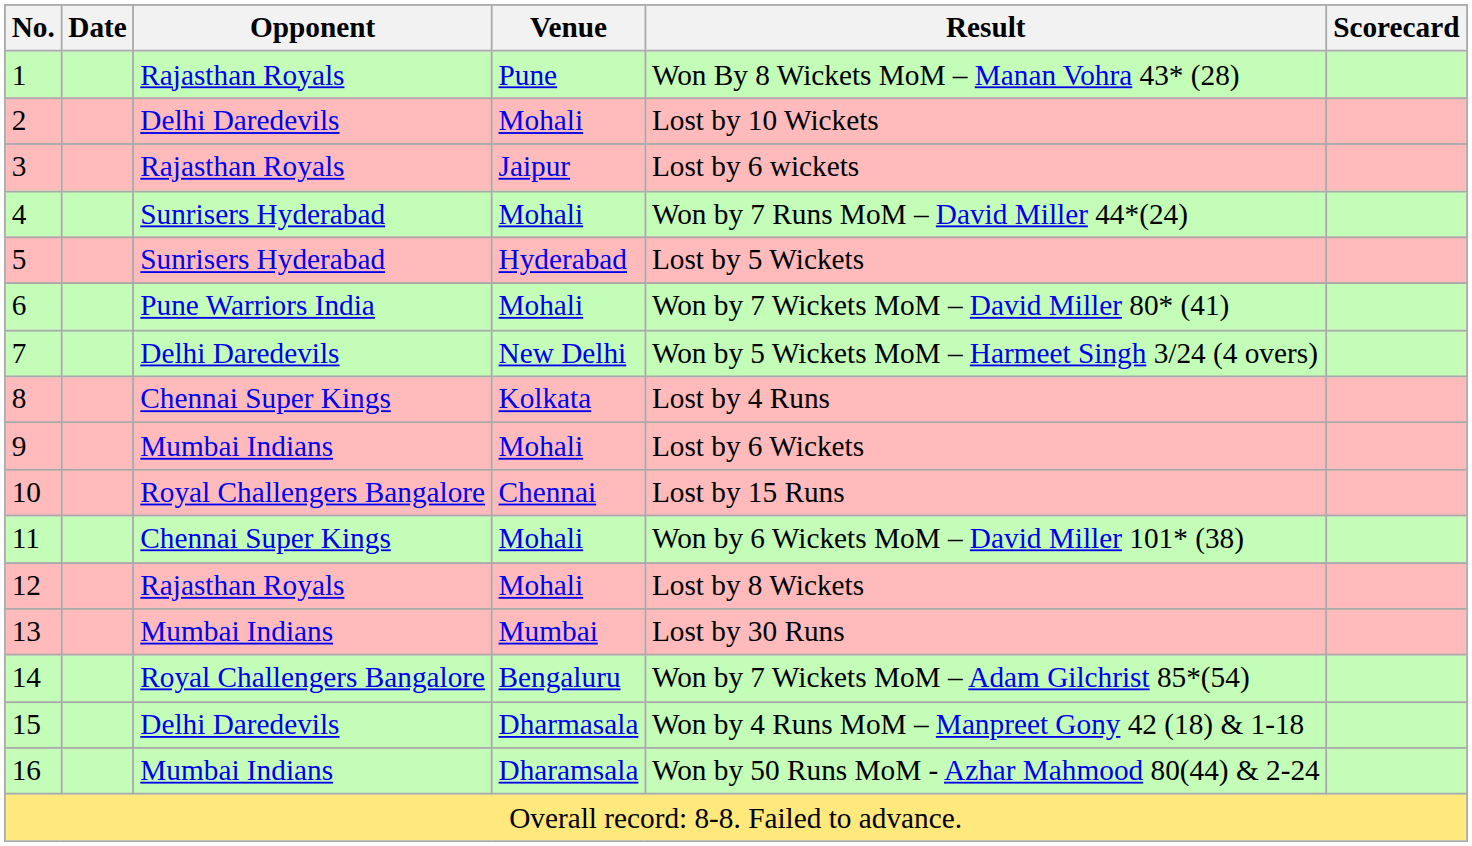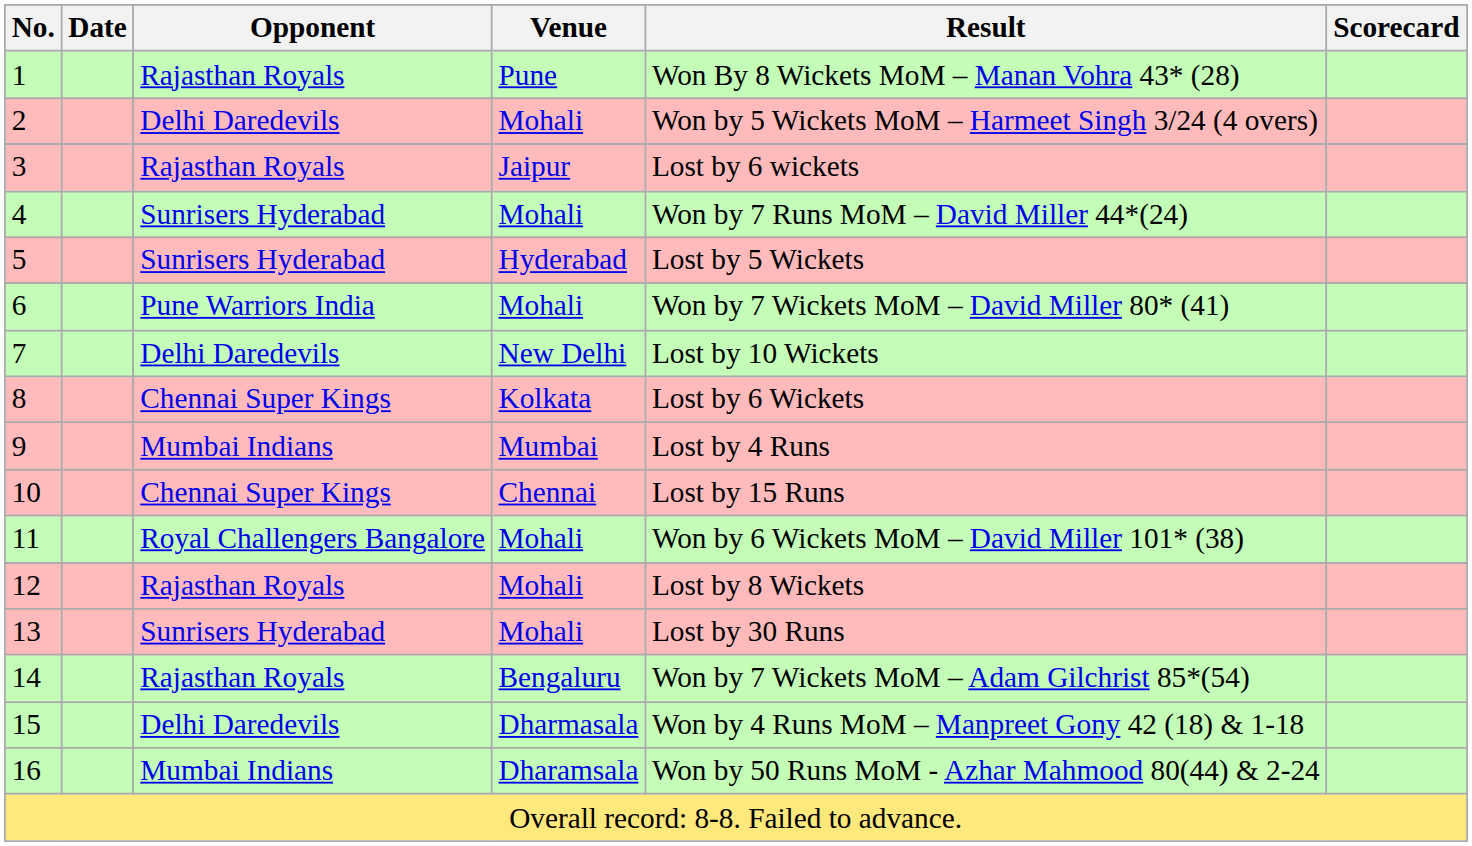 <table class="wikitable sortable">
 <tr>
 <th>No.</th>
 <th>Date</th>
 <th>Opponent</th>
 <th>Venue</th>
 <th>Result</th>
 <th>Scorecard</th>
 </tr>
 <tr style="background:#c3fdb8;">
 <td>1</td>
 <td></td>
 <td><a href='#'>Rajasthan Royals</a></td>
 <td><a href='#'>Pune</a></td>
 <td>Won By 8 Wickets MoM –  <a href='#'>Manan Vohra</a> 43* (28)</td>
 <td></td>
 </tr>
 <tr style="background:#fbb;">
 <td>2</td>
 <td></td>
 <td><a href='#'>Delhi Daredevils</a></td>
 <td><a href='#'>Mohali</a></td>
-<td>Lost by 10 Wickets</td>
+<td>Won by 5 Wickets MoM –  <a href='#'>Harmeet Singh</a> 3/24 (4 overs)</td>
 <td></td>
 </tr>
 <tr style="background:#fbb;">
 <td>3</td>
 <td></td>
 <td><a href='#'>Rajasthan Royals</a></td>
 <td><a href='#'>Jaipur</a></td>
 <td>Lost by 6 wickets</td>
 <td></td>
 </tr>
 <tr style="background:#c3fdb8;">
 <td>4</td>
 <td></td>
 <td><a href='#'>Sunrisers Hyderabad</a></td>
 <td><a href='#'>Mohali</a></td>
 <td>Won by 7 Runs MoM –  <a href='#'>David Miller</a> 44*(24)</td>
 <td></td>
 </tr>
 <tr style="background:#fbb;">
 <td>5</td>
 <td></td>
 <td><a href='#'>Sunrisers Hyderabad</a></td>
 <td><a href='#'>Hyderabad</a></td>
 <td>Lost by 5 Wickets</td>
 <td></td>
 </tr>
 <tr style="background:#c3fdb8;">
 <td>6</td>
 <td></td>
 <td><a href='#'>Pune Warriors India</a></td>
 <td><a href='#'>Mohali</a></td>
 <td>Won by 7 Wickets MoM –  <a href='#'>David Miller</a> 80* (41)</td>
 <td></td>
 </tr>
 <tr style="background:#c3fdb8;">
 <td>7</td>
 <td></td>
 <td><a href='#'>Delhi Daredevils</a></td>
 <td><a href='#'>New Delhi</a></td>
-<td>Won by 5 Wickets MoM –  <a href='#'>Harmeet Singh</a> 3/24 (4 overs)</td>
+<td>Lost by 10 Wickets</td>
 <td></td>
 </tr>
 <tr style="background:#fbb;">
 <td>8</td>
 <td></td>
 <td><a href='#'>Chennai Super Kings</a></td>
 <td><a href='#'>Kolkata</a></td>
-<td>Lost by 4 Runs</td>
+<td>Lost by 6 Wickets</td>
 <td></td>
 </tr>
 <tr style="background:#fbb;">
 <td>9</td>
 <td></td>
 <td><a href='#'>Mumbai Indians</a></td>
-<td><a href='#'>Mohali</a></td>
-<td>Lost by 6 Wickets</td>
+<td><a href='#'>Mumbai</a></td>
+<td>Lost by 4 Runs</td>
 <td></td>
 </tr>
 <tr style="background:#fbb;">
 <td>10</td>
 <td></td>
-<td><a href='#'>Royal Challengers Bangalore</a></td>
+<td><a href='#'>Chennai Super Kings</a></td>
 <td><a href='#'>Chennai</a></td>
 <td>Lost by 15 Runs</td>
 <td></td>
 </tr>
 <tr style="background:#c3fdb8;">
 <td>11</td>
 <td></td>
-<td><a href='#'>Chennai Super Kings</a></td>
+<td><a href='#'>Royal Challengers Bangalore</a></td>
 <td><a href='#'>Mohali</a></td>
 <td>Won by 6 Wickets MoM –  <a href='#'>David Miller</a> 101* (38)</td>
 <td></td>
 </tr>
 <tr style="background:#fbb;">
 <td>12</td>
 <td></td>
 <td><a href='#'>Rajasthan Royals</a></td>
 <td><a href='#'>Mohali</a></td>
 <td>Lost by 8 Wickets</td>
 <td></td>
 </tr>
 <tr style="background:#fbb;">
 <td>13</td>
 <td></td>
-<td><a href='#'>Mumbai Indians</a></td>
-<td><a href='#'>Mumbai</a></td>
+<td><a href='#'>Sunrisers Hyderabad</a></td>
+<td><a href='#'>Mohali</a></td>
 <td>Lost by 30 Runs</td>
 <td></td>
 </tr>
 <tr style="background:#c3fdb8;">
 <td>14</td>
 <td></td>
-<td><a href='#'>Royal Challengers Bangalore</a></td>
+<td><a href='#'>Rajasthan Royals</a></td>
 <td><a href='#'>Bengaluru</a></td>
 <td>Won by 7 Wickets MoM –  <a href='#'>Adam Gilchrist</a> 85*(54)</td>
 <td></td>
 </tr>
 <tr style="background:#c3fdb8;">
 <td>15</td>
 <td></td>
 <td><a href='#'>Delhi Daredevils</a></td>
 <td><a href='#'>Dharmasala</a></td>
 <td>Won by 4 Runs MoM –  <a href='#'>Manpreet Gony</a> 42 (18) & 1-18</td>
 <td></td>
 </tr>
 <tr style="background:#c3fdb8;">
 <td>16</td>
 <td></td>
 <td><a href='#'>Mumbai Indians</a></td>
 <td><a href='#'>Dharamsala</a></td>
 <td>Won by 50 Runs MoM -  <a href='#'>Azhar Mahmood</a> 80(44) & 2-24</td>
 <td></td>
 </tr>
 <tr style="background:#FFE87C;">
 <td colspan="6" style="text-align:center;">Overall record: 8-8. Failed to advance.</td>
 </tr>
 </table>
